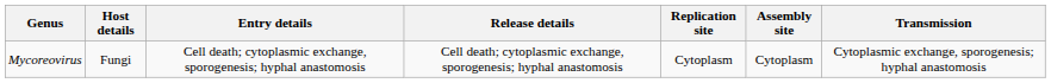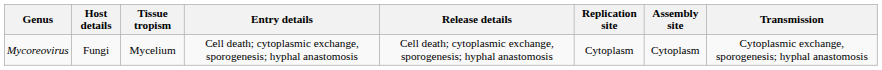 <table class="wikitable sortable collapsible collapsed" style="text-align:center">
 <tr>
 <th>Genus</th>
 <th>Host details</th>
+<th>Tissue tropism</th>
 <th>Entry details</th>
 <th>Release details</th>
 <th>Replication site</th>
 <th>Assembly site</th>
 <th>Transmission</th>
 </tr>
 <tr>
 <td><em>Mycoreovirus</em></td>
 <td>Fungi</td>
+<td>Mycelium</td>
 <td>Cell death; cytoplasmic exchange, sporogenesis; hyphal anastomosis</td>
 <td>Cell death; cytoplasmic exchange, sporogenesis; hyphal anastomosis</td>
 <td>Cytoplasm</td>
 <td>Cytoplasm</td>
 <td>Cytoplasmic exchange, sporogenesis; hyphal anastomosis</td>
 </tr>
 </table>
